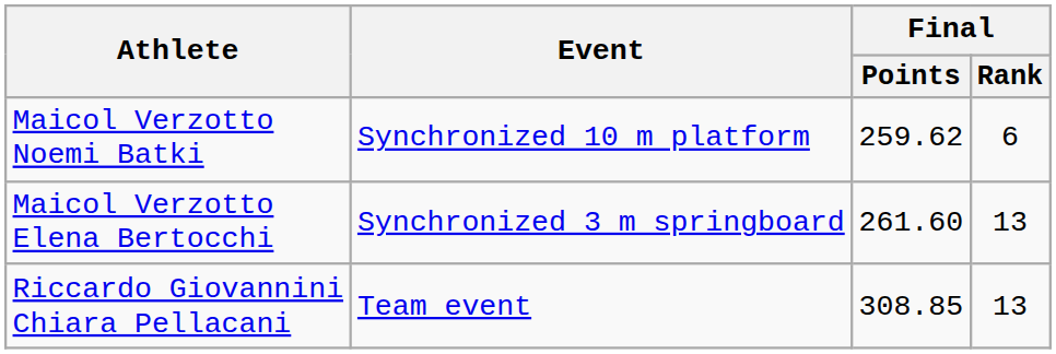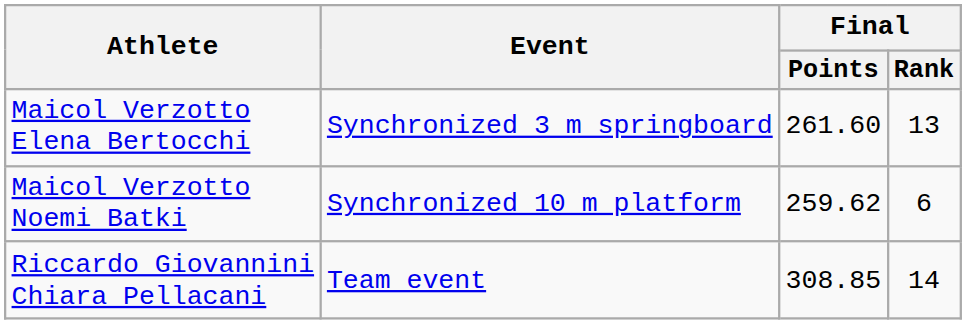 <table class=wikitable style="font-size:90%;">
 <tr>
 <th rowspan="2">Athlete</th>
 <th rowspan="2">Event</th>
 <th colspan="2">Final</th>
 </tr>
 <tr style="font-size:95%">
 <th>Points</th>
 <th>Rank</th>
 </tr>
 <tr align=center>
+<td align=left><a href='#'>Maicol Verzotto</a><br><a href='#'>Elena Bertocchi</a></td>
+<td align=left><a href='#'>Synchronized 3 m springboard</a></td>
+<td>261.60</td>
+<td>13</td>
+</tr>
+<tr align=center>
 <td align=left><a href='#'>Maicol Verzotto</a><br><a href='#'>Noemi Batki</a></td>
 <td align=left><a href='#'>Synchronized  10 m platform</a></td>
 <td>259.62</td>
 <td>6</td>
 </tr>
 <tr align=center>
-<td align=left><a href='#'>Maicol Verzotto</a><br><a href='#'>Elena Bertocchi</a></td>
-<td align=left><a href='#'>Synchronized 3 m springboard</a></td>
-<td>261.60</td>
-<td>13</td>
-</tr>
-<tr align=center>
 <td align=left><a href='#'>Riccardo Giovannini</a><br><a href='#'>Chiara Pellacani</a></td>
 <td align=left><a href='#'>Team event</a></td>
 <td>308.85</td>
-<td>13</td>
+<td>14</td>
 </tr>
 </table>
